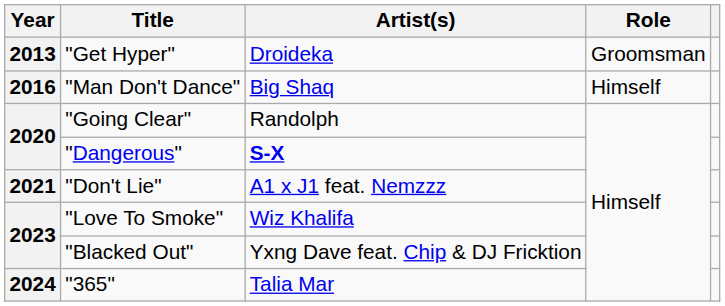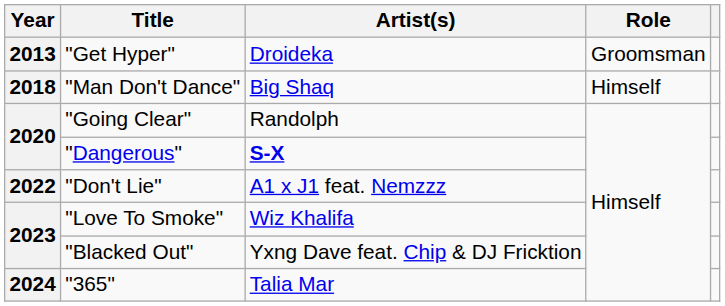 <table class="wikitable plainrowheaders" style="margin-right: 0;">
 <tr>
 <th scope="col">Year</th>
 <th scope="col">Title</th>
 <th scope="col">Artist(s)</th>
 <th>Role</th>
 <th scope="col" class="unsortable"></th>
 </tr>
 <tr>
 <th scope="row">2013</th>
 <td>"Get Hyper"</td>
 <td><a href='#'>Droideka</a></td>
 <td>Groomsman</td>
 <td style="text-align:center;"></td>
 </tr>
 <tr>
-<th scope="row">2016</th>
+<th scope="row">2018</th>
 <td>"Man Don't Dance"</td>
 <td><a href='#'>Big Shaq</a></td>
 <td>Himself</td>
 <td style="text-align:center;"></td>
 </tr>
 <tr>
 <th rowspan="2" scope="row">2020</th>
 <td>"Going Clear"</td>
 <td>Randolph</td>
 <td rowspan="6">Himself</td>
 <td style="text-align:center;"></td>
 </tr>
 <tr>
 <td>"<a href='#'>Dangerous</a>"</td>
 <td><strong><a href='#'>S-X</a></strong></td>
 <td style="text-align:center;"></td>
 </tr>
 <tr>
-<th scope="row">2021</th>
+<th scope="row">2022</th>
 <td>"Don't Lie"</td>
 <td><a href='#'>A1 x J1</a> feat. <a href='#'>Nemzzz</a></td>
 <td style="text-align:center;"></td>
 </tr>
 <tr>
 <th rowspan="2" scope="row">2023</th>
 <td>"Love To Smoke"</td>
 <td><a href='#'>Wiz Khalifa</a></td>
 <td style="text-align:center;"></td>
 </tr>
 <tr>
 <td>"Blacked Out"</td>
 <td>Yxng Dave feat. <a href='#'>Chip</a> & DJ Fricktion</td>
 <td style="text-align:center;"></td>
 </tr>
 <tr>
 <th scope="row">2024</th>
 <td>"365"</td>
 <td><a href='#'>Talia Mar</a></td>
 <td style="text-align:center;"></td>
 </tr>
 </table>
